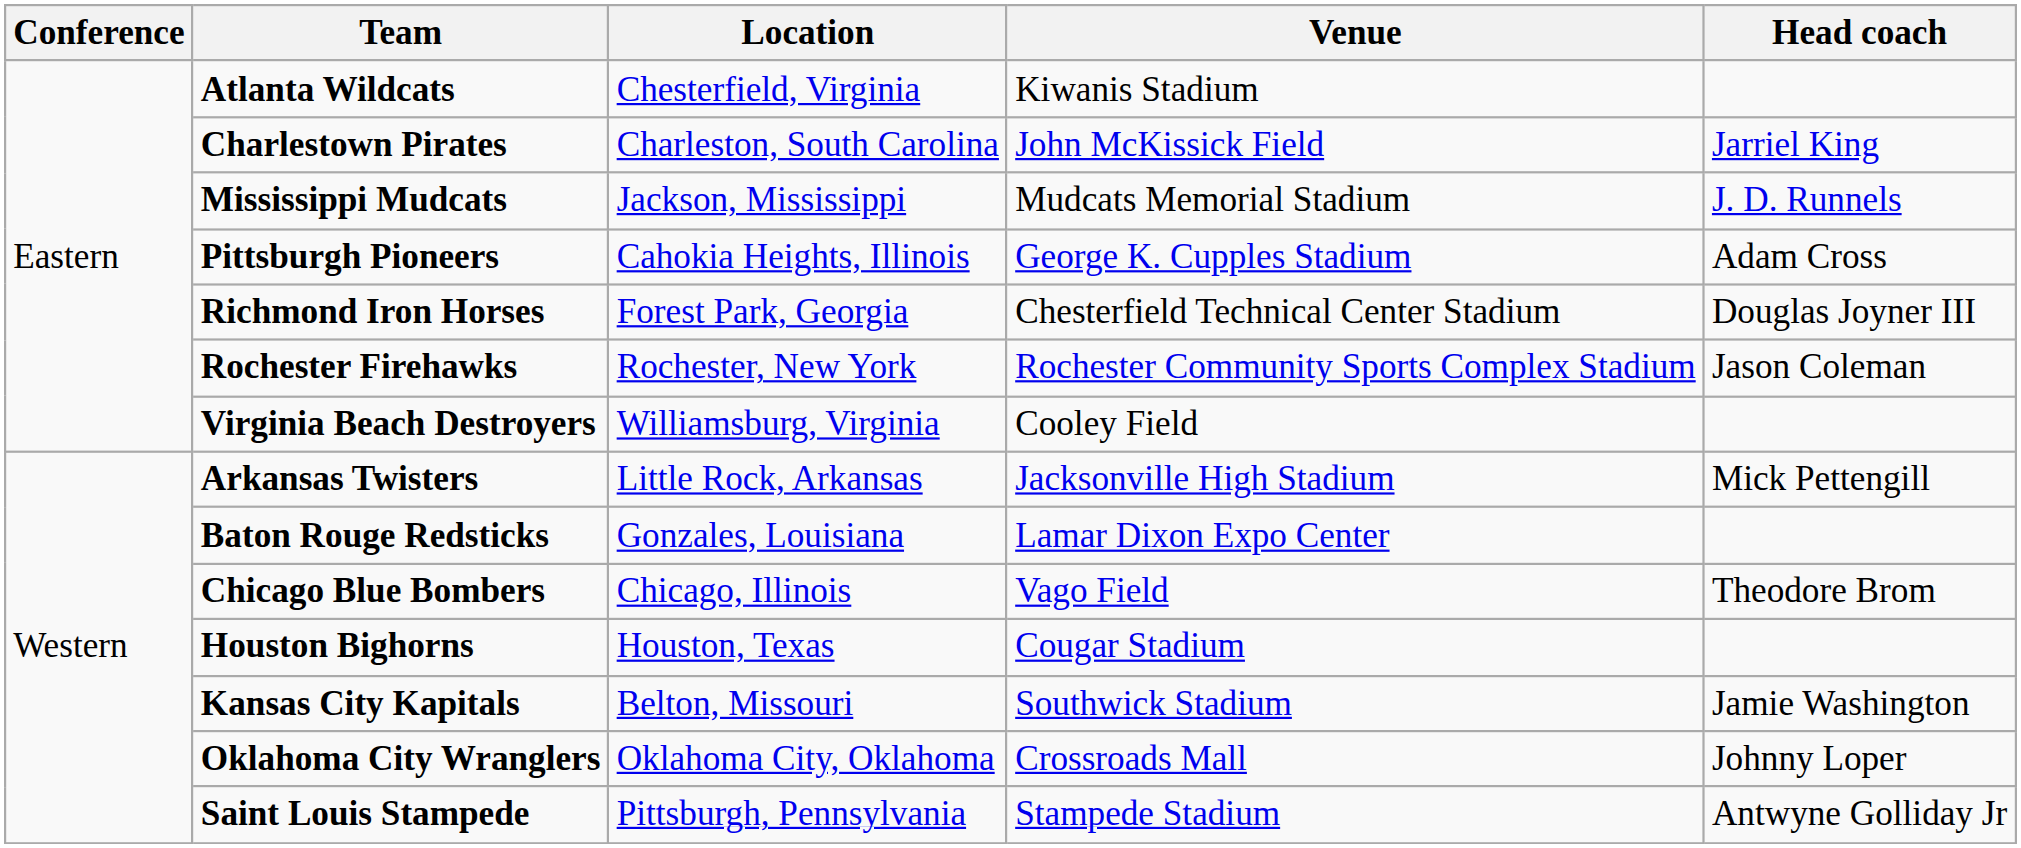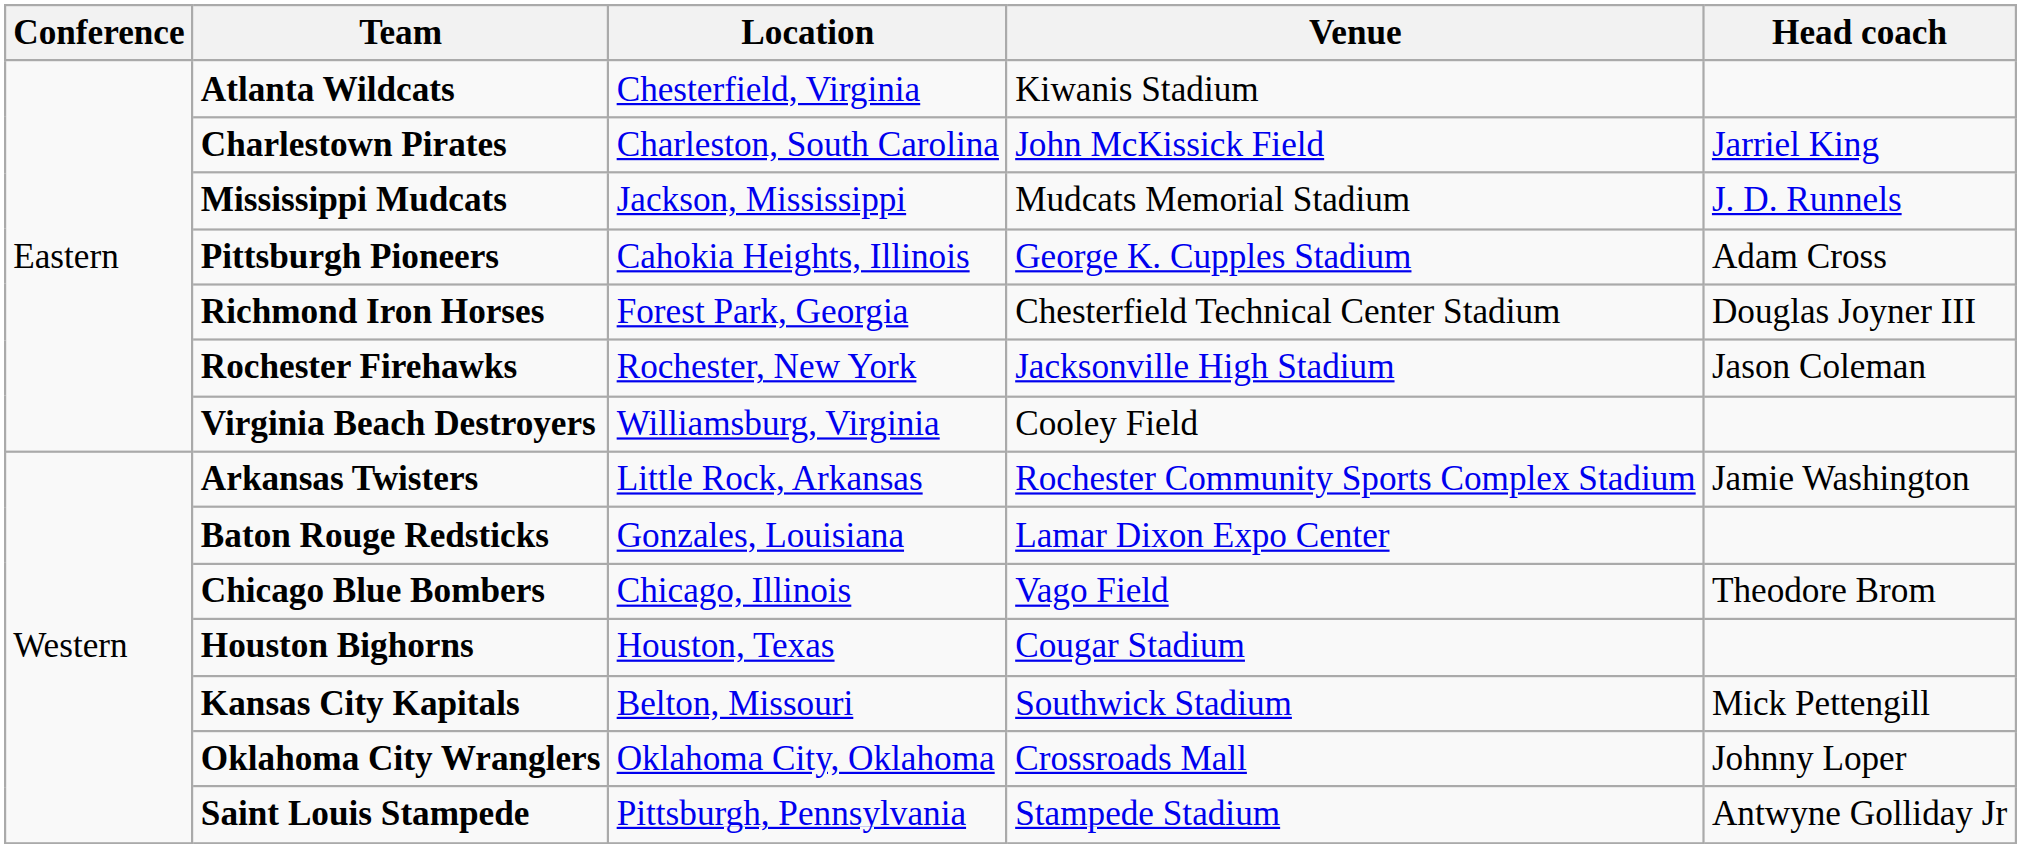 <table class="wikitable">
 <tr>
 <th>Conference</th>
 <th>Team</th>
 <th>Location</th>
 <th>Venue</th>
 <th>Head coach</th>
 </tr>
 <tr>
 <td rowspan=7>Eastern</td>
 <td><strong>Atlanta Wildcats</strong></td>
 <td><a href='#'>Chesterfield, Virginia</a></td>
 <td>Kiwanis Stadium</td>
 <td></td>
 </tr>
 <tr>
 <td><strong>Charlestown Pirates</strong></td>
 <td><a href='#'>Charleston, South Carolina</a></td>
 <td><a href='#'>John McKissick Field</a></td>
 <td><a href='#'>Jarriel King</a></td>
 </tr>
 <tr>
 <td><strong>Mississippi Mudcats</strong></td>
 <td><a href='#'>Jackson, Mississippi</a></td>
 <td>Mudcats Memorial Stadium</td>
 <td><a href='#'>J. D. Runnels</a></td>
 </tr>
 <tr>
 <td><strong>Pittsburgh Pioneers</strong></td>
 <td><a href='#'>Cahokia Heights, Illinois</a></td>
 <td><a href='#'>George K. Cupples Stadium</a></td>
 <td>Adam Cross</td>
 </tr>
 <tr>
 <td><strong>Richmond Iron Horses</strong></td>
 <td><a href='#'>Forest Park, Georgia</a></td>
 <td>Chesterfield Technical Center Stadium</td>
 <td>Douglas Joyner III</td>
 </tr>
 <tr>
 <td><strong>Rochester Firehawks</strong></td>
 <td><a href='#'>Rochester, New York</a></td>
-<td><a href='#'>Rochester Community Sports Complex Stadium</a></td>
+<td><a href='#'>Jacksonville High Stadium</a></td>
 <td>Jason Coleman</td>
 </tr>
 <tr>
 <td><strong>Virginia Beach Destroyers</strong></td>
 <td><a href='#'>Williamsburg, Virginia</a></td>
 <td>Cooley Field</td>
 <td></td>
 </tr>
 <tr>
 <td rowspan=7>Western</td>
 <td><strong>Arkansas Twisters</strong></td>
 <td><a href='#'>Little Rock, Arkansas</a></td>
-<td><a href='#'>Jacksonville High Stadium</a></td>
-<td>Mick Pettengill</td>
+<td><a href='#'>Rochester Community Sports Complex Stadium</a></td>
+<td>Jamie Washington</td>
 </tr>
 <tr>
 <td><strong>Baton Rouge Redsticks</strong></td>
 <td><a href='#'>Gonzales, Louisiana</a></td>
 <td><a href='#'>Lamar Dixon Expo Center</a></td>
 <td></td>
 </tr>
 <tr>
 <td><strong>Chicago Blue Bombers</strong></td>
 <td><a href='#'>Chicago, Illinois</a></td>
 <td><a href='#'>Vago Field</a></td>
 <td>Theodore Brom</td>
 </tr>
 <tr>
 <td><strong>Houston Bighorns</strong></td>
 <td><a href='#'>Houston, Texas</a></td>
 <td><a href='#'>Cougar Stadium</a></td>
 <td></td>
 </tr>
 <tr>
 <td><strong>Kansas City Kapitals</strong></td>
 <td><a href='#'>Belton, Missouri</a></td>
 <td><a href='#'>Southwick Stadium</a></td>
-<td>Jamie Washington</td>
+<td>Mick Pettengill</td>
 </tr>
 <tr>
 <td><strong>Oklahoma City Wranglers</strong></td>
 <td><a href='#'>Oklahoma City, Oklahoma</a></td>
 <td><a href='#'>Crossroads Mall</a></td>
 <td>Johnny Loper</td>
 </tr>
 <tr>
 <td><strong>Saint Louis Stampede</strong></td>
 <td><a href='#'>Pittsburgh, Pennsylvania</a></td>
 <td><a href='#'>Stampede Stadium</a></td>
 <td>Antwyne Golliday Jr</td>
 </tr>
 </table>
